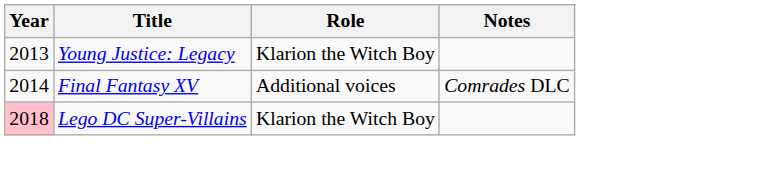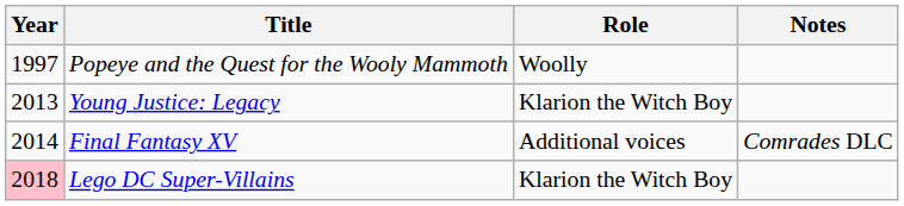 <table class="wikitable" style="font-size: 90%;">
 <tr>
 <th>Year</th>
 <th>Title</th>
 <th>Role</th>
 <th>Notes</th>
+</tr>
+<tr>
+<td>1997</td>
+<td><em>Popeye and the Quest for the Wooly Mammoth</em></td>
+<td>Woolly</td>
+<td></td>
 </tr>
 <tr>
 <td>2013</td>
 <td><em><a href='#'>Young Justice: Legacy</a></em></td>
 <td>Klarion the Witch Boy</td>
 <td></td>
 </tr>
 <tr>
 <td>2014</td>
 <td><em><a href='#'>Final Fantasy XV</a></em></td>
 <td>Additional voices</td>
 <td><em>Comrades</em> DLC</td>
 </tr>
 <tr>
 <td style="background: pink;">2018</td>
 <td><em><a href='#'>Lego DC Super-Villains</a></em></td>
 <td>Klarion the Witch Boy</td>
 <td></td>
 </tr>
 </table>
